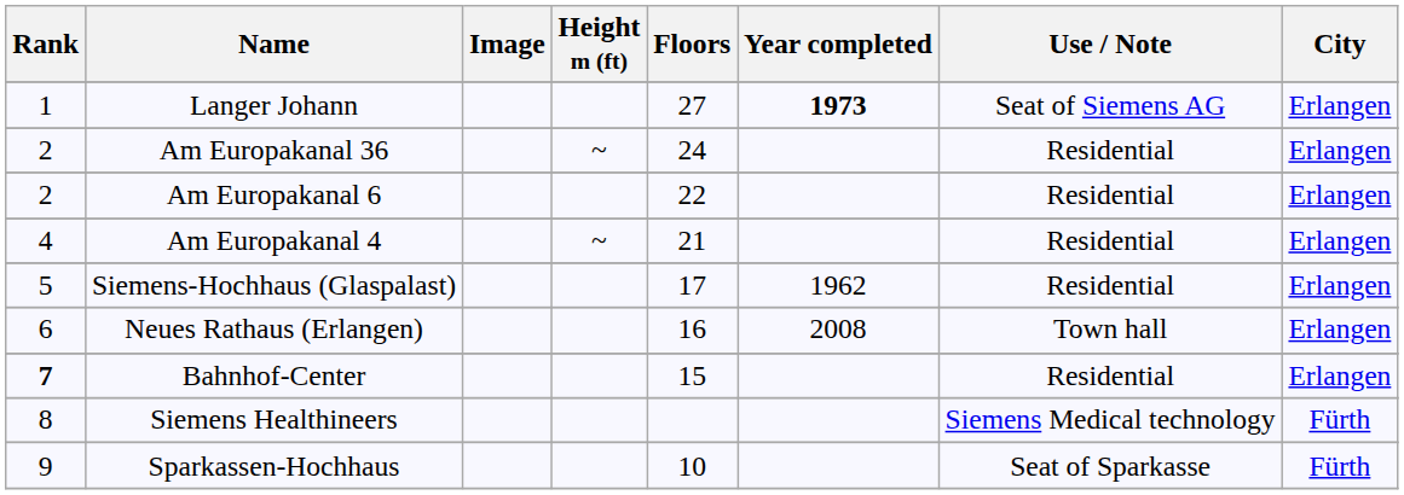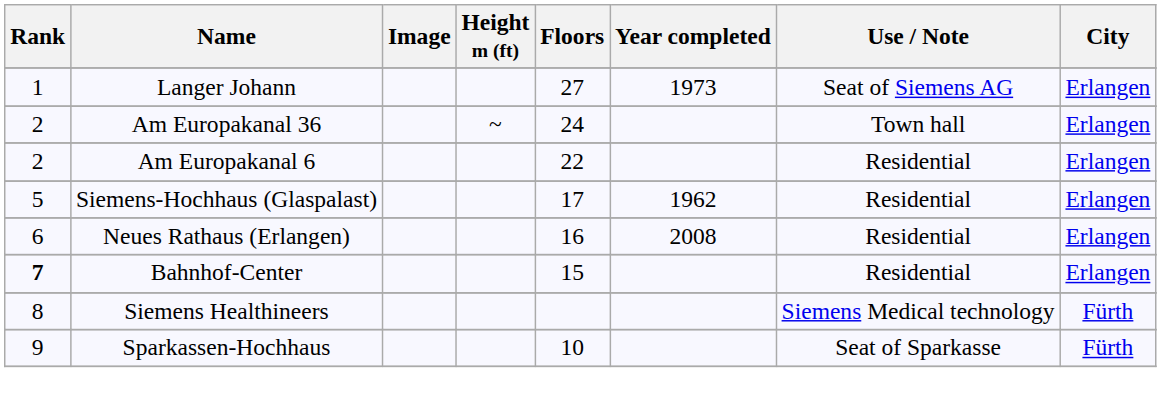 <table class="wikitable sortable">
 <tr>
 <th>Rank</th>
 <th>Name</th>
 <th>Image</th>
 <th>Height<br><small>m (ft)</small></th>
 <th>Floors</th>
 <th>Year completed</th>
 <th>Use / Note</th>
 <th>City</th>
 </tr>
 <tr>
 </tr>
 <tr ---- align="center" valign="top" bgcolor="#F8F8FF">
 <td align="center">1</td>
 <td>Langer Johann</td>
 <td></td>
 <td align="center"></td>
 <td>27</td>
-<td><strong>1973</strong></td>
+<td>1973</td>
 <td>Seat of <a href='#'>Siemens AG</a></td>
 <td><a href='#'>Erlangen</a></td>
 </tr>
 <tr>
 </tr>
 <tr ---- align="center" valign="top" bgcolor="#F8F8FF">
 <td align="center">2</td>
 <td>Am Europakanal 36</td>
 <td></td>
 <td align="center">~</td>
 <td>24</td>
 <td></td>
-<td>Residential</td>
+<td>Town hall</td>
 <td><a href='#'>Erlangen</a></td>
 </tr>
 <tr>
 </tr>
 <tr ---- align="center" valign="top" bgcolor="#F8F8FF">
 <td align="center">2</td>
 <td>Am Europakanal 6</td>
 <td></td>
 <td align="center"></td>
 <td>22</td>
 <td></td>
 <td>Residential</td>
 <td><a href='#'>Erlangen</a></td>
 </tr>
 <tr>
-</tr>
-<tr ---- align="center" valign="top" bgcolor="#F8F8FF">
-<td align="center">4</td>
-<td>Am Europakanal 4</td>
-<td></td>
-<td align="center">~</td>
-<td>21</td>
-<td></td>
-<td>Residential</td>
-<td><a href='#'>Erlangen</a></td>
 </tr>
 <tr>
 </tr>
 <tr ---- align="center" valign="top" bgcolor="#F8F8FF">
 <td align="center">5</td>
 <td>Siemens-Hochhaus (Glaspalast)</td>
 <td></td>
 <td align="center"></td>
 <td>17</td>
 <td>1962</td>
 <td>Residential</td>
 <td><a href='#'>Erlangen</a></td>
 </tr>
 <tr>
 </tr>
 <tr ---- align="center" valign="top" bgcolor="#F8F8FF">
 <td align="center">6</td>
 <td>Neues Rathaus (Erlangen)</td>
 <td></td>
 <td align="center"></td>
 <td>16</td>
 <td>2008</td>
-<td>Town hall</td>
+<td>Residential</td>
 <td><a href='#'>Erlangen</a></td>
 </tr>
 <tr>
 </tr>
 <tr ---- align="center" valign="top" bgcolor="#F8F8FF">
 <td align="center"><strong>7</strong></td>
 <td>Bahnhof-Center</td>
 <td></td>
 <td align="center"></td>
 <td>15</td>
 <td></td>
 <td>Residential</td>
 <td><a href='#'>Erlangen</a></td>
 </tr>
 <tr>
 </tr>
 <tr ---- align="center" valign="top" bgcolor="#F8F8FF">
 <td align="center">8</td>
 <td>Siemens Healthineers</td>
 <td></td>
 <td align="center"></td>
 <td></td>
 <td></td>
 <td><a href='#'>Siemens</a> Medical technology</td>
 <td><a href='#'>Fürth</a></td>
 </tr>
 <tr>
 </tr>
 <tr ---- align="center" valign="top" bgcolor="#F8F8FF">
 <td align="center">9</td>
 <td>Sparkassen-Hochhaus</td>
 <td></td>
 <td align="center"></td>
 <td>10</td>
 <td></td>
 <td>Seat of Sparkasse</td>
 <td><a href='#'>Fürth</a></td>
 </tr>
 <tr>
 </tr>
 </table>
